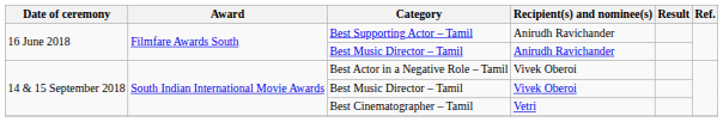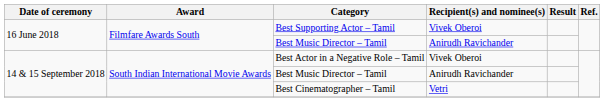 <table class="wikitable sortable">
 <tr>
 <th>Date of ceremony</th>
 <th>Award</th>
 <th>Category</th>
 <th>Recipient(s) and nominee(s)</th>
 <th>Result</th>
 <th>Ref.</th>
 </tr>
 <tr>
 <td rowspan="2">16 June 2018</td>
 <td rowspan="2"><a href='#'>Filmfare Awards South</a></td>
 <td><a href='#'>Best Supporting Actor – Tamil</a></td>
-<td>Anirudh Ravichander</td>
+<td><a href='#'>Vivek Oberoi</a></td>
 <td></td>
 <td rowspan="2"></td>
 </tr>
 <tr>
 <td><a href='#'>Best Music Director – Tamil</a></td>
 <td><a href='#'>Anirudh Ravichander</a></td>
 <td></td>
 </tr>
 <tr>
 <td rowspan="3">14 & 15 September 2018</td>
 <td rowspan="3"><a href='#'>South Indian International Movie Awards</a></td>
 <td>Best Actor in a Negative Role – Tamil</td>
 <td>Vivek Oberoi</td>
 <td></td>
 <td rowspan="3"></td>
 </tr>
 <tr>
 <td>Best Music Director – Tamil</td>
-<td><a href='#'>Vivek Oberoi</a></td>
+<td>Anirudh Ravichander</td>
 <td></td>
 </tr>
 <tr>
 <td>Best Cinematographer – Tamil</td>
 <td><a href='#'>Vetri</a></td>
 <td></td>
 </tr>
 <tr>
 </tr>
 </table>
